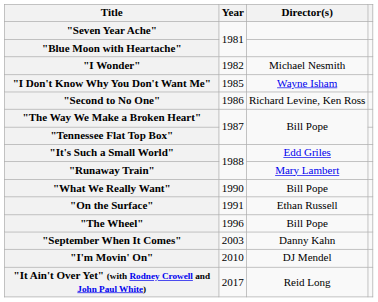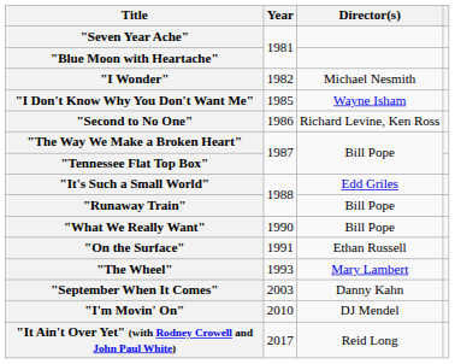 <table class="wikitable plainrowheaders" style="text-align:center;" border="1">
 <tr>
 <th scope="col" style="width:19em;">Title</th>
 <th scope="col">Year</th>
 <th scope="col">Director(s)</th>
 <th></th>
 </tr>
 <tr>
 <th scope="row">"Seven Year Ache"</th>
 <td rowspan="2">1981</td>
 <td></td>
 <td></td>
 </tr>
 <tr>
 <th scope="row">"Blue Moon with Heartache"</th>
 <td></td>
 <td></td>
 </tr>
 <tr>
 <th scope="row">"I Wonder"</th>
 <td>1982</td>
 <td>Michael Nesmith</td>
 <td></td>
 </tr>
 <tr>
 <th scope="row">"I Don't Know Why You Don't Want Me"</th>
 <td>1985</td>
 <td><a href='#'>Wayne Isham</a></td>
 <td></td>
 </tr>
 <tr>
 <th scope="row">"Second to No One"</th>
 <td>1986</td>
 <td>Richard Levine, Ken Ross</td>
 <td></td>
 </tr>
 <tr>
 <th scope="row">"The Way We Make a Broken Heart"</th>
 <td rowspan="2">1987</td>
 <td rowspan="2">Bill Pope</td>
 <td></td>
 </tr>
 <tr>
 <th scope="row">"Tennessee Flat Top Box"</th>
 <td></td>
 </tr>
 <tr>
 <th scope="row">"It's Such a Small World" <br></th>
 <td rowspan="2">1988</td>
 <td><a href='#'>Edd Griles</a></td>
 <td></td>
 </tr>
 <tr>
 <th scope="row">"Runaway Train"</th>
-<td><a href='#'>Mary Lambert</a></td>
+<td>Bill Pope</td>
 <td></td>
 </tr>
 <tr>
 <th scope="row">"What We Really Want"</th>
 <td>1990</td>
 <td>Bill Pope</td>
 <td></td>
 </tr>
 <tr>
 <th scope="row">"On the Surface"</th>
 <td>1991</td>
 <td>Ethan Russell</td>
 <td></td>
 </tr>
 <tr>
 <th scope="row">"The Wheel"</th>
-<td>1996</td>
-<td>Bill Pope</td>
+<td>1993</td>
+<td><a href='#'>Mary Lambert</a></td>
 <td></td>
 </tr>
 <tr>
 <th scope="row">"September When It Comes"<br></th>
 <td>2003</td>
 <td>Danny Kahn</td>
 <td></td>
 </tr>
 <tr>
 <th scope="row">"I'm Movin' On"</th>
 <td>2010</td>
 <td>DJ Mendel</td>
 <td></td>
 </tr>
 <tr>
 <th scope="row">"It Ain't Over Yet" <small>(with <a href='#'>Rodney Crowell</a> and <a href='#'>John Paul White</a>)</small></th>
 <td>2017</td>
 <td>Reid Long</td>
 <td></td>
 </tr>
 </table>
